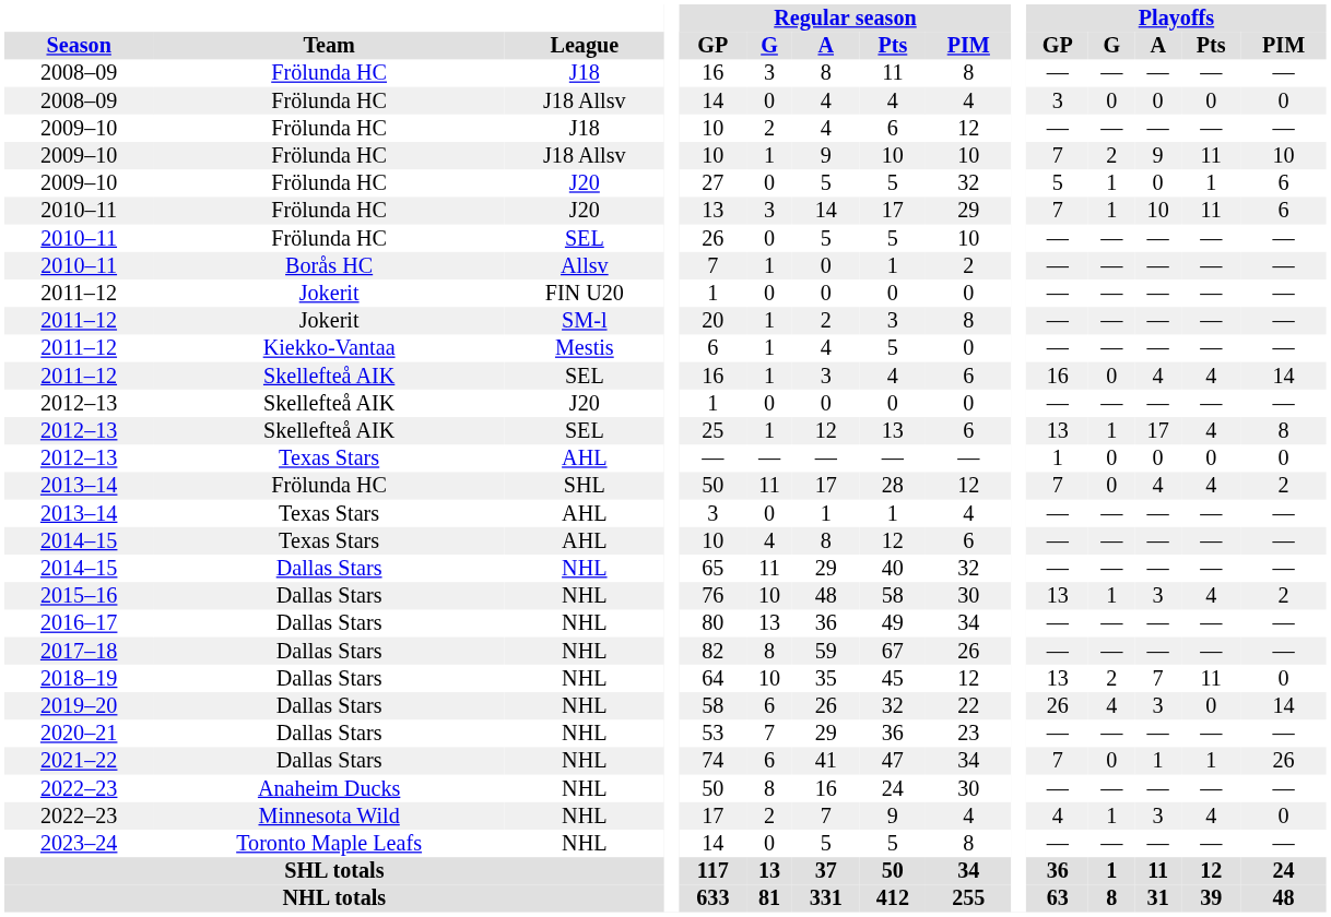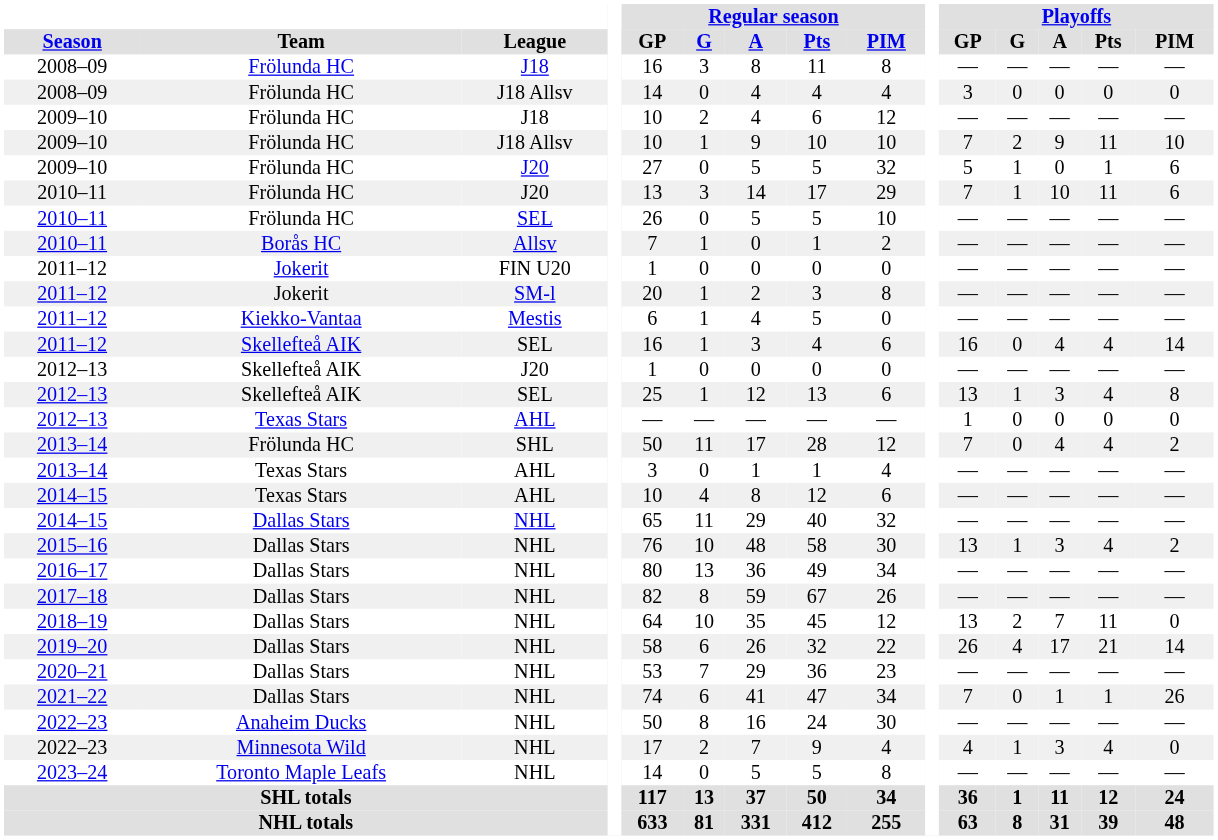 <table border="0" cellpadding="1" cellspacing="0" style="text-align:center; width:60em;">
 <tr style="background:#e0e0e0;">
 <th colspan="3"  bgcolor="#ffffff"> </th>
 <th rowspan="99" bgcolor="#ffffff"> </th>
 <th colspan="5"><a href='#'>Regular season</a></th>
 <th rowspan="99" bgcolor="#ffffff"> </th>
 <th colspan="5"><a href='#'>Playoffs</a></th>
 </tr>
 <tr style="background:#e0e0e0;">
 <th><a href='#'>Season</a></th>
 <th>Team</th>
 <th>League</th>
 <th>GP</th>
 <th><a href='#'>G</a></th>
 <th><a href='#'>A</a></th>
 <th><a href='#'>Pts</a></th>
 <th><a href='#'>PIM</a></th>
 <th>GP</th>
 <th>G</th>
 <th>A</th>
 <th>Pts</th>
 <th>PIM</th>
 </tr>
 <tr>
 <td>2008–09</td>
 <td><a href='#'>Frölunda HC</a></td>
 <td><a href='#'>J18</a></td>
 <td>16</td>
 <td>3</td>
 <td>8</td>
 <td>11</td>
 <td>8</td>
 <td>—</td>
 <td>—</td>
 <td>—</td>
 <td>—</td>
 <td>—</td>
 </tr>
 <tr bgcolor="#f0f0f0">
 <td>2008–09</td>
 <td>Frölunda HC</td>
 <td>J18 Allsv</td>
 <td>14</td>
 <td>0</td>
 <td>4</td>
 <td>4</td>
 <td>4</td>
 <td>3</td>
 <td>0</td>
 <td>0</td>
 <td>0</td>
 <td>0</td>
 </tr>
 <tr>
 <td>2009–10</td>
 <td>Frölunda HC</td>
 <td>J18</td>
 <td>10</td>
 <td>2</td>
 <td>4</td>
 <td>6</td>
 <td>12</td>
 <td>—</td>
 <td>—</td>
 <td>—</td>
 <td>—</td>
 <td>—</td>
 </tr>
 <tr bgcolor="#f0f0f0">
 <td>2009–10</td>
 <td>Frölunda HC</td>
 <td>J18 Allsv</td>
 <td>10</td>
 <td>1</td>
 <td>9</td>
 <td>10</td>
 <td>10</td>
 <td>7</td>
 <td>2</td>
 <td>9</td>
 <td>11</td>
 <td>10</td>
 </tr>
 <tr>
 <td>2009–10</td>
 <td>Frölunda HC</td>
 <td><a href='#'>J20</a></td>
 <td>27</td>
 <td>0</td>
 <td>5</td>
 <td>5</td>
 <td>32</td>
 <td>5</td>
 <td>1</td>
 <td>0</td>
 <td>1</td>
 <td>6</td>
 </tr>
 <tr bgcolor="#f0f0f0">
 <td>2010–11</td>
 <td>Frölunda HC</td>
 <td>J20</td>
 <td>13</td>
 <td>3</td>
 <td>14</td>
 <td>17</td>
 <td>29</td>
 <td>7</td>
 <td>1</td>
 <td>10</td>
 <td>11</td>
 <td>6</td>
 </tr>
 <tr>
 <td><a href='#'>2010–11</a></td>
 <td>Frölunda HC</td>
 <td><a href='#'>SEL</a></td>
 <td>26</td>
 <td>0</td>
 <td>5</td>
 <td>5</td>
 <td>10</td>
 <td>—</td>
 <td>—</td>
 <td>—</td>
 <td>—</td>
 <td>—</td>
 </tr>
 <tr bgcolor="#f0f0f0">
 <td><a href='#'>2010–11</a></td>
 <td><a href='#'>Borås HC</a></td>
 <td><a href='#'>Allsv</a></td>
 <td>7</td>
 <td>1</td>
 <td>0</td>
 <td>1</td>
 <td>2</td>
 <td>—</td>
 <td>—</td>
 <td>—</td>
 <td>—</td>
 <td>—</td>
 </tr>
 <tr>
 <td>2011–12</td>
 <td><a href='#'>Jokerit</a></td>
 <td>FIN U20</td>
 <td>1</td>
 <td>0</td>
 <td>0</td>
 <td>0</td>
 <td>0</td>
 <td>—</td>
 <td>—</td>
 <td>—</td>
 <td>—</td>
 <td>—</td>
 </tr>
 <tr bgcolor="#f0f0f0">
 <td><a href='#'>2011–12</a></td>
 <td>Jokerit</td>
 <td><a href='#'>SM-l</a></td>
 <td>20</td>
 <td>1</td>
 <td>2</td>
 <td>3</td>
 <td>8</td>
 <td>—</td>
 <td>—</td>
 <td>—</td>
 <td>—</td>
 <td>—</td>
 </tr>
 <tr>
 <td><a href='#'>2011–12</a></td>
 <td><a href='#'>Kiekko-Vantaa</a></td>
 <td><a href='#'>Mestis</a></td>
 <td>6</td>
 <td>1</td>
 <td>4</td>
 <td>5</td>
 <td>0</td>
 <td>—</td>
 <td>—</td>
 <td>—</td>
 <td>—</td>
 <td>—</td>
 </tr>
 <tr bgcolor="#f0f0f0">
 <td><a href='#'>2011–12</a></td>
 <td><a href='#'>Skellefteå AIK</a></td>
 <td>SEL</td>
 <td>16</td>
 <td>1</td>
 <td>3</td>
 <td>4</td>
 <td>6</td>
 <td>16</td>
 <td>0</td>
 <td>4</td>
 <td>4</td>
 <td>14</td>
 </tr>
 <tr>
 <td>2012–13</td>
 <td>Skellefteå AIK</td>
 <td>J20</td>
 <td>1</td>
 <td>0</td>
 <td>0</td>
 <td>0</td>
 <td>0</td>
 <td>—</td>
 <td>—</td>
 <td>—</td>
 <td>—</td>
 <td>—</td>
 </tr>
 <tr bgcolor="#f0f0f0">
 <td><a href='#'>2012–13</a></td>
 <td>Skellefteå AIK</td>
 <td>SEL</td>
 <td>25</td>
 <td>1</td>
 <td>12</td>
 <td>13</td>
 <td>6</td>
 <td>13</td>
 <td>1</td>
-<td>17</td>
+<td>3</td>
 <td>4</td>
 <td>8</td>
 </tr>
 <tr>
 <td><a href='#'>2012–13</a></td>
 <td><a href='#'>Texas Stars</a></td>
 <td><a href='#'>AHL</a></td>
 <td>—</td>
 <td>—</td>
 <td>—</td>
 <td>—</td>
 <td>—</td>
 <td>1</td>
 <td>0</td>
 <td>0</td>
 <td>0</td>
 <td>0</td>
 </tr>
 <tr bgcolor="#f0f0f0">
 <td><a href='#'>2013–14</a></td>
 <td>Frölunda HC</td>
 <td>SHL</td>
 <td>50</td>
 <td>11</td>
 <td>17</td>
 <td>28</td>
 <td>12</td>
 <td>7</td>
 <td>0</td>
 <td>4</td>
 <td>4</td>
 <td>2</td>
 </tr>
 <tr>
 <td><a href='#'>2013–14</a></td>
 <td>Texas Stars</td>
 <td>AHL</td>
 <td>3</td>
 <td>0</td>
 <td>1</td>
 <td>1</td>
 <td>4</td>
 <td>—</td>
 <td>—</td>
 <td>—</td>
 <td>—</td>
 <td>—</td>
 </tr>
 <tr bgcolor="#f0f0f0">
 <td><a href='#'>2014–15</a></td>
 <td>Texas Stars</td>
 <td>AHL</td>
 <td>10</td>
 <td>4</td>
 <td>8</td>
 <td>12</td>
 <td>6</td>
 <td>—</td>
 <td>—</td>
 <td>—</td>
 <td>—</td>
 <td>—</td>
 </tr>
 <tr>
 <td><a href='#'>2014–15</a></td>
 <td><a href='#'>Dallas Stars</a></td>
 <td><a href='#'>NHL</a></td>
 <td>65</td>
 <td>11</td>
 <td>29</td>
 <td>40</td>
 <td>32</td>
 <td>—</td>
 <td>—</td>
 <td>—</td>
 <td>—</td>
 <td>—</td>
 </tr>
 <tr bgcolor="#f0f0f0">
 <td><a href='#'>2015–16</a></td>
 <td>Dallas  Stars</td>
 <td>NHL</td>
 <td>76</td>
 <td>10</td>
 <td>48</td>
 <td>58</td>
 <td>30</td>
 <td>13</td>
 <td>1</td>
 <td>3</td>
 <td>4</td>
 <td>2</td>
 </tr>
 <tr>
 <td><a href='#'>2016–17</a></td>
 <td>Dallas Stars</td>
 <td>NHL</td>
 <td>80</td>
 <td>13</td>
 <td>36</td>
 <td>49</td>
 <td>34</td>
 <td>—</td>
 <td>—</td>
 <td>—</td>
 <td>—</td>
 <td>—</td>
 </tr>
 <tr bgcolor="#f0f0f0">
 <td><a href='#'>2017–18</a></td>
 <td>Dallas Stars</td>
 <td>NHL</td>
 <td>82</td>
 <td>8</td>
 <td>59</td>
 <td>67</td>
 <td>26</td>
 <td>—</td>
 <td>—</td>
 <td>—</td>
 <td>—</td>
 <td>—</td>
 </tr>
 <tr>
 <td><a href='#'>2018–19</a></td>
 <td>Dallas Stars</td>
 <td>NHL</td>
 <td>64</td>
 <td>10</td>
 <td>35</td>
 <td>45</td>
 <td>12</td>
 <td>13</td>
 <td>2</td>
 <td>7</td>
 <td>11</td>
 <td>0</td>
 </tr>
 <tr bgcolor="#f0f0f0">
 <td><a href='#'>2019–20</a></td>
 <td>Dallas Stars</td>
 <td>NHL</td>
 <td>58</td>
 <td>6</td>
 <td>26</td>
 <td>32</td>
 <td>22</td>
 <td>26</td>
 <td>4</td>
-<td>3</td>
-<td>0</td>
+<td>17</td>
+<td>21</td>
 <td>14</td>
 </tr>
 <tr>
 <td><a href='#'>2020–21</a></td>
 <td>Dallas Stars</td>
 <td>NHL</td>
 <td>53</td>
 <td>7</td>
 <td>29</td>
 <td>36</td>
 <td>23</td>
 <td>—</td>
 <td>—</td>
 <td>—</td>
 <td>—</td>
 <td>—</td>
 </tr>
 <tr bgcolor="#f0f0f0">
 <td><a href='#'>2021–22</a></td>
 <td>Dallas Stars</td>
 <td>NHL</td>
 <td>74</td>
 <td>6</td>
 <td>41</td>
 <td>47</td>
 <td>34</td>
 <td>7</td>
 <td>0</td>
 <td>1</td>
 <td>1</td>
 <td>26</td>
 </tr>
 <tr>
 <td><a href='#'>2022–23</a></td>
 <td><a href='#'>Anaheim Ducks</a></td>
 <td>NHL</td>
 <td>50</td>
 <td>8</td>
 <td>16</td>
 <td>24</td>
 <td>30</td>
 <td>—</td>
 <td>—</td>
 <td>—</td>
 <td>—</td>
 <td>—</td>
 </tr>
 <tr bgcolor="#f0f0f0">
 <td>2022–23</td>
 <td><a href='#'>Minnesota Wild</a></td>
 <td>NHL</td>
 <td>17</td>
 <td>2</td>
 <td>7</td>
 <td>9</td>
 <td>4</td>
 <td>4</td>
 <td>1</td>
 <td>3</td>
 <td>4</td>
 <td>0</td>
 </tr>
 <tr>
 <td><a href='#'>2023–24</a></td>
 <td><a href='#'>Toronto Maple Leafs</a></td>
 <td>NHL</td>
 <td>14</td>
 <td>0</td>
 <td>5</td>
 <td>5</td>
 <td>8</td>
 <td>—</td>
 <td>—</td>
 <td>—</td>
 <td>—</td>
 <td>—</td>
 </tr>
 <tr>
 </tr>
 <tr bgcolor="#e0e0e0">
 <th colspan="3">SHL totals</th>
 <th>117</th>
 <th>13</th>
 <th>37</th>
 <th>50</th>
 <th>34</th>
 <th>36</th>
 <th>1</th>
 <th>11</th>
 <th>12</th>
 <th>24</th>
 </tr>
 <tr bgcolor="#e0e0e0">
 <th colspan="3">NHL totals</th>
 <th>633</th>
 <th>81</th>
 <th>331</th>
 <th>412</th>
 <th>255</th>
 <th>63</th>
 <th>8</th>
 <th>31</th>
 <th>39</th>
 <th>48</th>
 </tr>
 </table>
